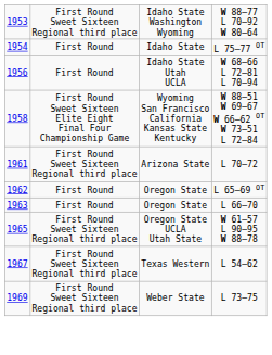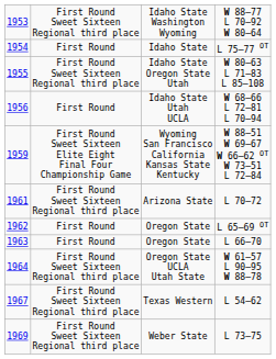 <table class="wikitable">
 <tr align="center">
 <td><a href='#'>1953</a></td>
 <td>First Round<br>Sweet Sixteen<br>Regional third place</td>
 <td>Idaho State<br>Washington<br>Wyoming</td>
 <td><strong>W</strong> 88–77<br>L 70–92<br><strong>W</strong> 80–64</td>
 </tr>
 <tr align="center">
 <td><a href='#'>1954</a></td>
 <td>First Round</td>
 <td>Idaho State</td>
 <td>L 75–77 <sup>OT</sup></td>
 </tr>
 <tr align="center">
+<td><a href='#'>1955</a></td>
+<td>First Round<br>Sweet Sixteen<br>Regional third place</td>
+<td>Idaho State<br>Oregon State<br>Utah</td>
+<td><strong>W</strong> 80–63<br>L 71–83<br> L 85–108</td>
+</tr>
+<tr align="center">
 <td><a href='#'>1956</a></td>
 <td>First Round</td>
 <td>Idaho State<br>Utah<br>UCLA</td>
 <td><strong>W</strong> 68–66<br>L 72–81<br>L 70–94</td>
 </tr>
 <tr align="center">
-<td><a href='#'>1958</a></td>
+<td><a href='#'>1959</a></td>
 <td>First Round<br>Sweet Sixteen<br>Elite Eight<br>Final Four<br>Championship Game</td>
 <td>Wyoming<br>San Francisco<br>California<br>Kansas State<br>Kentucky</td>
 <td><strong>W</strong> 88–51<br><strong>W</strong> 69–67<br><strong>W</strong> 66–62 <sup>OT</sup><br><strong>W</strong> 73–51<br>L 72–84</td>
 </tr>
 <tr align="center">
 <td><a href='#'>1961</a></td>
 <td>First Round<br>Sweet Sixteen<br>Regional third place</td>
 <td>Arizona State</td>
 <td>L 70–72</td>
 </tr>
 <tr align="center">
 <td><a href='#'>1962</a></td>
 <td>First Round</td>
 <td>Oregon State</td>
 <td>L 65–69 <sup>OT</sup></td>
 </tr>
 <tr align="center">
 <td><a href='#'>1963</a></td>
 <td>First Round</td>
 <td>Oregon State</td>
 <td>L 66–70</td>
 </tr>
 <tr align="center">
-<td><a href='#'>1965</a></td>
+<td><a href='#'>1964</a></td>
 <td>First Round<br>Sweet Sixteen<br>Regional third place</td>
 <td>Oregon State<br>UCLA<br>Utah State</td>
 <td><strong>W</strong> 61–57<br>L 90–95<br><strong>W</strong> 88–78</td>
 </tr>
 <tr align="center">
 <td><a href='#'>1967</a></td>
 <td>First Round<br>Sweet Sixteen<br>Regional third place</td>
 <td>Texas Western</td>
 <td>L 54–62</td>
 </tr>
 <tr align="center">
 <td><a href='#'>1969</a></td>
 <td>First Round<br>Sweet Sixteen<br>Regional third place</td>
 <td>Weber State</td>
 <td>L 73–75</td>
 </tr>
 </table>
